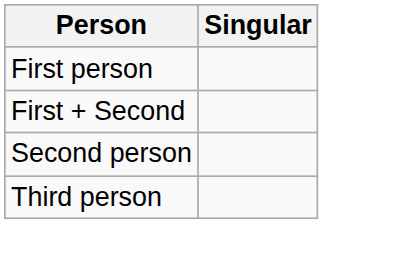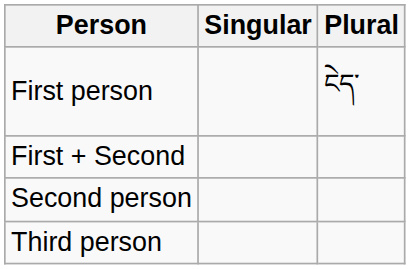 <table class="wikitable">
 <tr>
 <th>Person</th>
 <th>Singular</th>
+<th>Plural</th>
 </tr>
 <tr>
 <td>First person</td>
 <td> </td>
+<td>ངེད་ </td>
 </tr>
 <tr>
 <td>First + Second</td>
 <td></td>
+<td> </td>
 </tr>
 <tr>
 <td>Second person</td>
+<td> </td>
 <td> </td>
 </tr>
 <tr>
 <td>Third person</td>
 <td> </td>
+<td> </td>
 </tr>
 </table>
